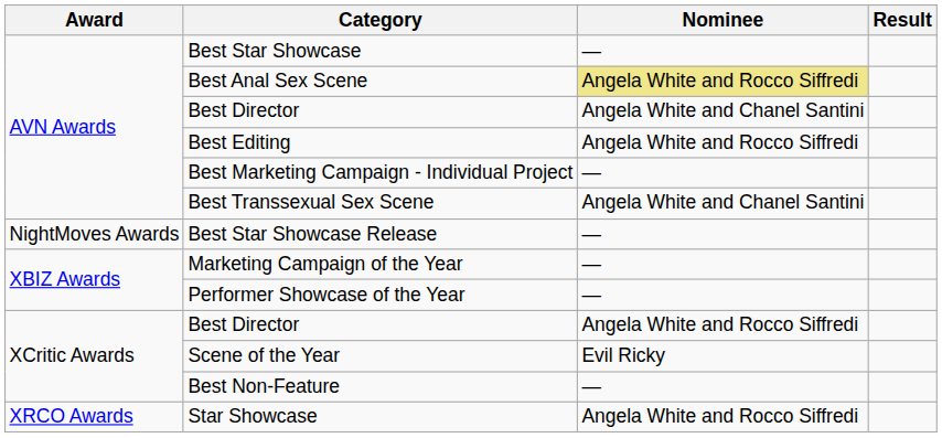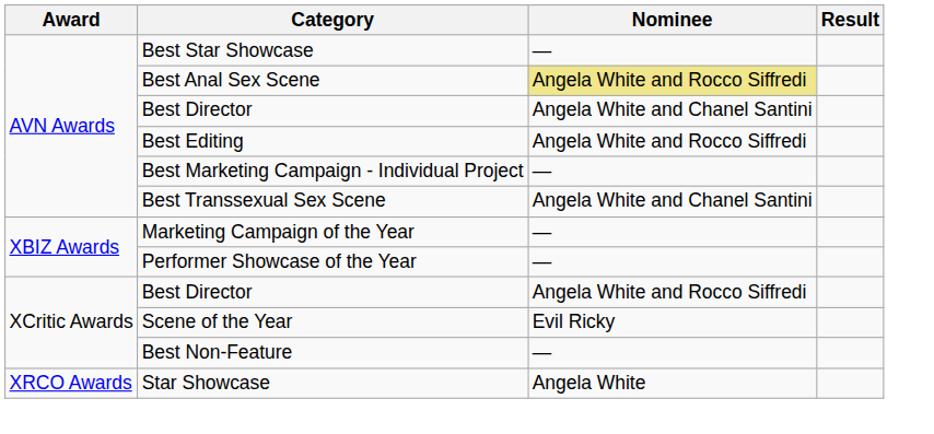 <table class="wikitable">
 <tr>
 <th>Award</th>
 <th>Category</th>
 <th>Nominee</th>
 <th>Result</th>
 </tr>
 <tr>
 <td rowspan="6"><a href='#'>AVN Awards</a></td>
 <td>Best Star Showcase</td>
 <td>—</td>
 <td></td>
 </tr>
 <tr>
 <td>Best Anal Sex Scene</td>
 <td style="background: khaki;">Angela White and Rocco Siffredi</td>
 <td></td>
 </tr>
 <tr>
 <td>Best Director</td>
 <td>Angela White and Chanel Santini</td>
 <td></td>
 </tr>
 <tr>
 <td>Best Editing</td>
 <td>Angela White and Rocco Siffredi</td>
 <td></td>
 </tr>
 <tr>
 <td>Best Marketing Campaign - Individual Project</td>
 <td>—</td>
 <td></td>
 </tr>
 <tr>
 <td>Best Transsexual Sex Scene</td>
 <td>Angela White and Chanel Santini</td>
 <td></td>
 </tr>
 <tr>
-<td>NightMoves Awards</td>
-<td>Best Star Showcase Release</td>
-<td>—</td>
-<td></td>
-</tr>
-<tr>
 <td rowspan="2"><a href='#'>XBIZ Awards</a></td>
 <td>Marketing Campaign of the Year</td>
 <td>—</td>
 <td></td>
 </tr>
 <tr>
 <td>Performer Showcase of the Year</td>
 <td>—</td>
 <td></td>
 </tr>
 <tr>
 <td rowspan="3">XCritic Awards</td>
 <td>Best Director</td>
 <td>Angela White and Rocco Siffredi</td>
 <td></td>
 </tr>
 <tr>
 <td>Scene of the Year</td>
 <td>Evil Ricky</td>
 <td></td>
 </tr>
 <tr>
 <td>Best Non-Feature</td>
 <td>—</td>
 <td></td>
 </tr>
 <tr>
 <td><a href='#'>XRCO Awards</a></td>
 <td>Star Showcase</td>
-<td>Angela White and Rocco Siffredi</td>
+<td>Angela White</td>
 <td></td>
 </tr>
 </table>
